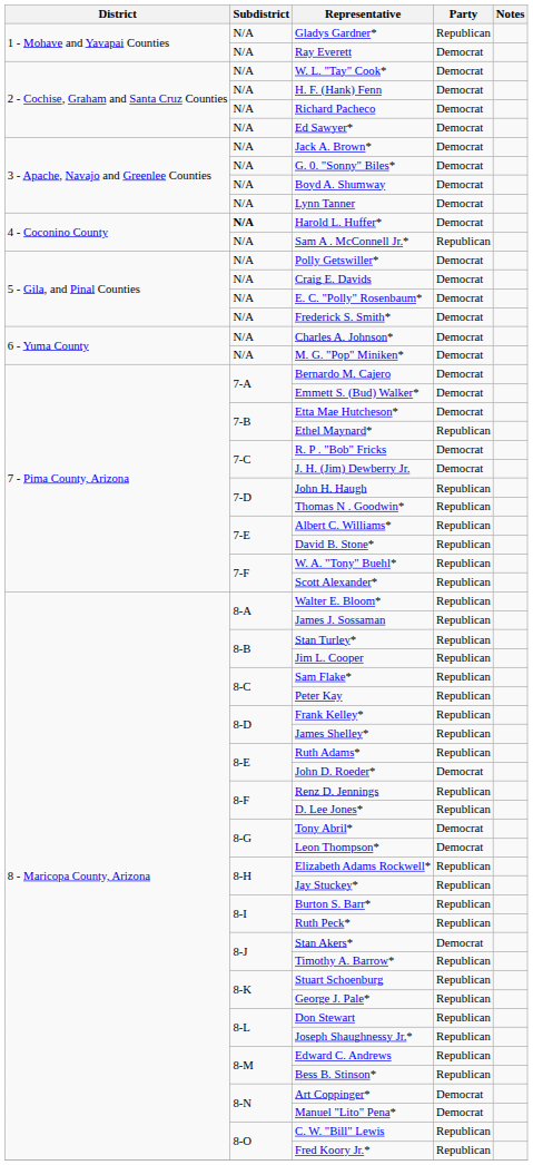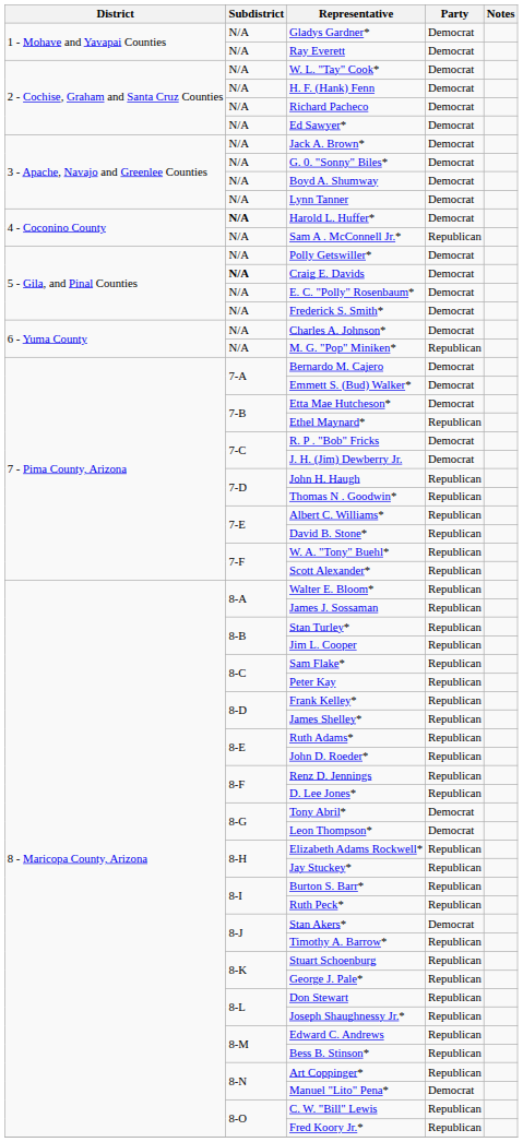 <table class="wikitable">
 <tr>
 <th>District</th>
 <th>Subdistrict</th>
 <th>Representative</th>
 <th>Party</th>
 <th>Notes</th>
 </tr>
 <tr>
 <td rowspan="2">1 - <a href='#'>Mohave</a> and <a href='#'>Yavapai</a> Counties</td>
 <td>N/A</td>
 <td><a href='#'>Gladys Gardner</a>*</td>
-<td>Republican</td>
+<td>Democrat</td>
 <td></td>
 </tr>
 <tr>
 <td>N/A</td>
 <td><a href='#'>Ray Everett</a></td>
 <td>Democrat</td>
 <td></td>
 </tr>
 <tr>
 <td rowspan="4">2 - <a href='#'>Cochise</a>, <a href='#'>Graham</a> and <a href='#'>Santa Cruz</a> Counties</td>
 <td>N/A</td>
 <td><a href='#'>W. L. "Tay" Cook</a>*</td>
 <td>Democrat</td>
 <td></td>
 </tr>
 <tr>
 <td>N/A</td>
 <td><a href='#'>H. F. (Hank) Fenn</a></td>
 <td>Democrat</td>
 <td></td>
 </tr>
 <tr>
 <td>N/A</td>
 <td><a href='#'>Richard Pacheco</a></td>
 <td>Democrat</td>
 <td></td>
 </tr>
 <tr>
 <td>N/A</td>
 <td><a href='#'>Ed Sawyer</a>*</td>
 <td>Democrat</td>
 <td></td>
 </tr>
 <tr>
 <td rowspan="4">3 - <a href='#'>Apache</a>, <a href='#'>Navajo</a> and <a href='#'>Greenlee</a> Counties</td>
 <td>N/A</td>
 <td><a href='#'>Jack A. Brown</a>*</td>
 <td>Democrat</td>
 <td></td>
 </tr>
 <tr>
 <td>N/A</td>
 <td><a href='#'>G. 0. "Sonny" Biles</a>*</td>
 <td>Democrat</td>
 <td></td>
 </tr>
 <tr>
 <td>N/A</td>
 <td><a href='#'>Boyd A. Shumway</a></td>
 <td>Democrat</td>
 <td></td>
 </tr>
 <tr>
 <td>N/A</td>
 <td><a href='#'>Lynn Tanner</a></td>
 <td>Democrat</td>
 <td></td>
 </tr>
 <tr>
 <td rowspan="2">4 - <a href='#'>Coconino County</a></td>
 <td><strong>N/A</strong></td>
 <td><a href='#'>Harold L. Huffer</a>*</td>
 <td>Democrat</td>
 <td></td>
 </tr>
 <tr>
 <td>N/A</td>
 <td><a href='#'>Sam A . McConnell Jr.</a>*</td>
 <td>Republican</td>
 <td></td>
 </tr>
 <tr>
 <td rowspan="4">5 - <a href='#'>Gila</a>, and <a href='#'>Pinal</a> Counties</td>
 <td>N/A</td>
 <td><a href='#'>Polly Getswiller</a>*</td>
 <td>Democrat</td>
 <td></td>
 </tr>
 <tr>
-<td>N/A</td>
+<td><strong>N/A</strong></td>
 <td><a href='#'>Craig E. Davids</a></td>
 <td>Democrat</td>
 <td></td>
 </tr>
 <tr>
 <td>N/A</td>
 <td><a href='#'>E. C. "Polly" Rosenbaum</a>*</td>
 <td>Democrat</td>
 <td></td>
 </tr>
 <tr>
 <td>N/A</td>
 <td><a href='#'>Frederick S. Smith</a>*</td>
 <td>Democrat</td>
 <td></td>
 </tr>
 <tr>
 <td rowspan="2">6 - <a href='#'>Yuma County</a></td>
 <td>N/A</td>
 <td><a href='#'>Charles A. Johnson</a>*</td>
 <td>Democrat</td>
 <td></td>
 </tr>
 <tr>
 <td>N/A</td>
 <td><a href='#'>M. G. "Pop" Miniken</a>*</td>
-<td>Democrat</td>
+<td>Republican</td>
 <td></td>
 </tr>
 <tr>
 <td rowspan="12">7 - <a href='#'>Pima County, Arizona</a></td>
 <td rowspan="2">7-A</td>
 <td><a href='#'>Bernardo M. Cajero</a></td>
 <td>Democrat</td>
 <td></td>
 </tr>
 <tr>
 <td><a href='#'>Emmett S. (Bud) Walker</a>*</td>
 <td>Democrat</td>
 <td></td>
 </tr>
 <tr>
 <td rowspan="2">7-B</td>
 <td><a href='#'>Etta Mae Hutcheson</a>*</td>
 <td>Democrat</td>
 <td></td>
 </tr>
 <tr>
 <td><a href='#'>Ethel Maynard</a>*</td>
 <td>Republican</td>
 <td></td>
 </tr>
 <tr>
 <td rowspan="2">7-C</td>
 <td><a href='#'>R. P . "Bob" Fricks</a></td>
 <td>Democrat</td>
 <td></td>
 </tr>
 <tr>
 <td><a href='#'>J. H. (Jim) Dewberry Jr.</a></td>
 <td>Democrat</td>
 <td></td>
 </tr>
 <tr>
 <td rowspan="2">7-D</td>
 <td><a href='#'>John H. Haugh</a></td>
 <td>Republican</td>
 <td></td>
 </tr>
 <tr>
 <td><a href='#'>Thomas N . Goodwin</a>*</td>
 <td>Republican</td>
 <td></td>
 </tr>
 <tr>
 <td rowspan="2">7-E</td>
 <td><a href='#'>Albert C. Williams</a>*</td>
 <td>Republican</td>
 <td></td>
 </tr>
 <tr>
 <td><a href='#'>David B. Stone</a>*</td>
 <td>Republican</td>
 <td></td>
 </tr>
 <tr>
 <td rowspan="2">7-F</td>
 <td><a href='#'>W. A. "Tony" Buehl</a>*</td>
 <td>Republican</td>
 <td></td>
 </tr>
 <tr>
 <td><a href='#'>Scott Alexander</a>*</td>
 <td>Republican</td>
 <td></td>
 </tr>
 <tr>
 <td rowspan="30">8 - <a href='#'>Maricopa County, Arizona</a></td>
 <td rowspan="2">8-A</td>
 <td><a href='#'>Walter E. Bloom</a>*</td>
 <td>Republican</td>
 <td></td>
 </tr>
 <tr>
 <td><a href='#'>James J. Sossaman</a></td>
 <td>Republican</td>
 <td></td>
 </tr>
 <tr>
 <td rowspan="2">8-B</td>
 <td><a href='#'>Stan Turley</a>*</td>
 <td>Republican</td>
 <td></td>
 </tr>
 <tr>
 <td><a href='#'>Jim L. Cooper</a></td>
 <td>Republican</td>
 <td></td>
 </tr>
 <tr>
 <td rowspan="2">8-C</td>
 <td><a href='#'>Sam Flake</a>*</td>
 <td>Republican</td>
 <td></td>
 </tr>
 <tr>
 <td><a href='#'>Peter Kay</a></td>
 <td>Republican</td>
 <td></td>
 </tr>
 <tr>
 <td rowspan="2">8-D</td>
 <td><a href='#'>Frank Kelley</a>*</td>
 <td>Republican</td>
 <td></td>
 </tr>
 <tr>
 <td><a href='#'>James Shelley</a>*</td>
 <td>Republican</td>
 <td></td>
 </tr>
 <tr>
 <td rowspan="2">8-E</td>
 <td><a href='#'>Ruth Adams</a>*</td>
 <td>Republican</td>
 <td></td>
 </tr>
 <tr>
 <td><a href='#'>John D. Roeder</a>*</td>
-<td>Democrat</td>
+<td>Republican</td>
 <td></td>
 </tr>
 <tr>
 <td rowspan="2">8-F</td>
 <td><a href='#'>Renz D. Jennings</a></td>
 <td>Republican</td>
 <td></td>
 </tr>
 <tr>
 <td><a href='#'>D. Lee Jones</a>*</td>
 <td>Republican</td>
 <td></td>
 </tr>
 <tr>
 <td rowspan="2">8-G</td>
 <td><a href='#'>Tony Abril</a>*</td>
 <td>Democrat</td>
 <td></td>
 </tr>
 <tr>
 <td><a href='#'>Leon Thompson</a>*</td>
 <td>Democrat</td>
 <td></td>
 </tr>
 <tr>
 <td rowspan="2">8-H</td>
 <td><a href='#'>Elizabeth Adams Rockwell</a>*</td>
 <td>Republican</td>
 <td></td>
 </tr>
 <tr>
 <td><a href='#'>Jay Stuckey</a>*</td>
 <td>Republican</td>
 <td></td>
 </tr>
 <tr>
 <td rowspan="2">8-I</td>
 <td><a href='#'>Burton S. Barr</a>*</td>
 <td>Republican</td>
 <td></td>
 </tr>
 <tr>
 <td><a href='#'>Ruth Peck</a>*</td>
 <td>Republican</td>
 <td></td>
 </tr>
 <tr>
 <td rowspan="2">8-J</td>
 <td><a href='#'>Stan Akers</a>*</td>
 <td>Democrat</td>
 <td></td>
 </tr>
 <tr>
 <td><a href='#'>Timothy A. Barrow</a>*</td>
 <td>Republican</td>
 <td></td>
 </tr>
 <tr>
 <td rowspan="2">8-K</td>
 <td><a href='#'>Stuart Schoenburg</a></td>
 <td>Republican</td>
 <td></td>
 </tr>
 <tr>
 <td><a href='#'>George J. Pale</a>*</td>
 <td>Republican</td>
 <td></td>
 </tr>
 <tr>
 <td rowspan="2">8-L</td>
 <td><a href='#'>Don Stewart</a></td>
 <td>Republican</td>
 <td></td>
 </tr>
 <tr>
 <td><a href='#'>Joseph Shaughnessy Jr.</a>*</td>
 <td>Republican</td>
 <td></td>
 </tr>
 <tr>
 <td rowspan="2">8-M</td>
 <td><a href='#'>Edward C. Andrews</a></td>
 <td>Republican</td>
 <td></td>
 </tr>
 <tr>
 <td><a href='#'>Bess B. Stinson</a>*</td>
 <td>Republican</td>
 <td></td>
 </tr>
 <tr>
 <td rowspan="2">8-N</td>
 <td><a href='#'>Art Coppinger</a>*</td>
-<td>Democrat</td>
+<td>Republican</td>
 <td></td>
 </tr>
 <tr>
 <td><a href='#'>Manuel "Lito" Pena</a>*</td>
 <td>Democrat</td>
 <td></td>
 </tr>
 <tr>
 <td rowspan="2">8-O</td>
 <td><a href='#'>C. W. "Bill" Lewis</a></td>
 <td>Republican</td>
 <td></td>
 </tr>
 <tr>
 <td><a href='#'>Fred Koory Jr.</a>*</td>
 <td>Republican</td>
 <td></td>
 </tr>
 <tr>
 </tr>
 </table>
